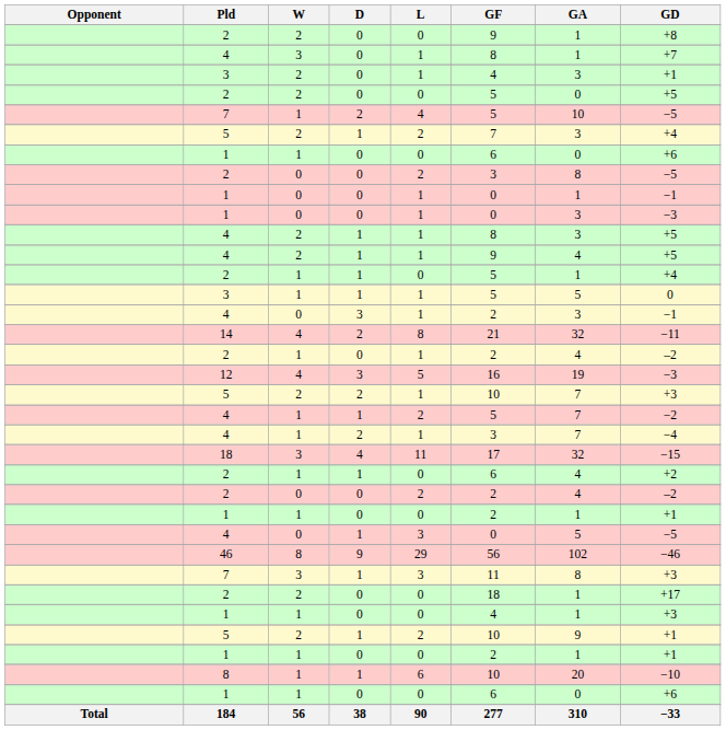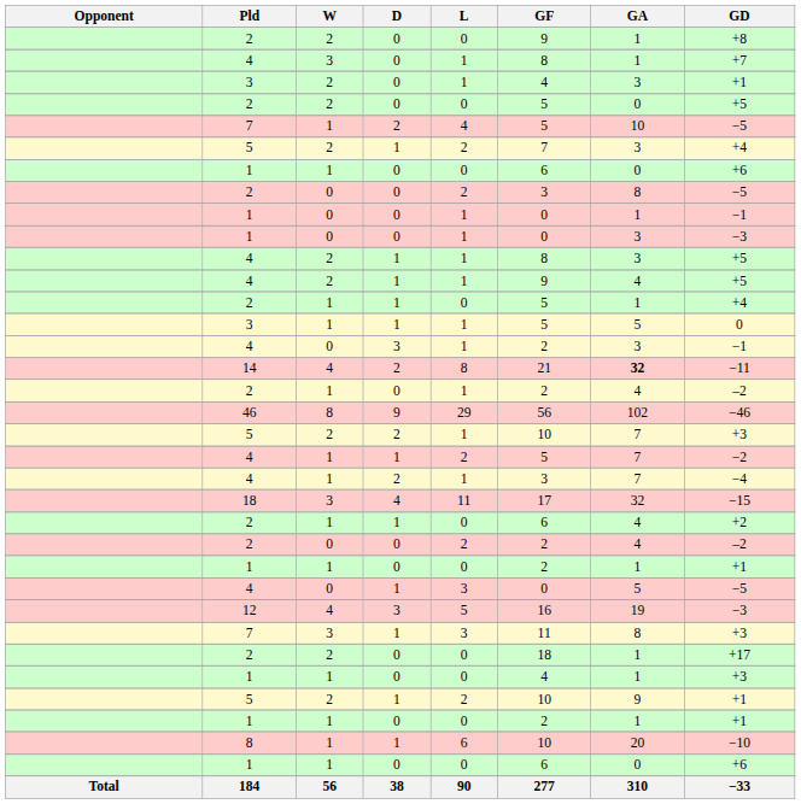 <table class="wikitable sortable" style="text-align: center">
 <tr>
 <th width=220>Opponent<br></th>
 <th width=100>Pld<br></th>
 <th width=70>W<br></th>
 <th width=70>D<br></th>
 <th width=70>L<br></th>
 <th width=100>GF<br></th>
 <th width=100>GA<br></th>
 <th width=120>GD<br></th>
 </tr>
 <tr>
 </tr>
 <tr bgcolor="#CCFFCC">
 <td style="text-align:left;"></td>
 <td>2</td>
 <td>2</td>
 <td>0</td>
 <td>0</td>
 <td>9</td>
 <td>1</td>
 <td>+8</td>
 </tr>
 <tr>
 </tr>
 <tr bgcolor="#CCFFCC">
 <td style="text-align:left;"></td>
 <td>4</td>
 <td>3</td>
 <td>0</td>
 <td>1</td>
 <td>8</td>
 <td>1</td>
 <td>+7</td>
 </tr>
 <tr>
 </tr>
 <tr bgcolor="#CCFFCC">
 <td style="text-align:left;"></td>
 <td>3</td>
 <td>2</td>
 <td>0</td>
 <td>1</td>
 <td>4</td>
 <td>3</td>
 <td>+1</td>
 </tr>
 <tr>
 </tr>
 <tr bgcolor="#CCFFCC">
 <td style="text-align:left;"></td>
 <td>2</td>
 <td>2</td>
 <td>0</td>
 <td>0</td>
 <td>5</td>
 <td>0</td>
 <td>+5</td>
 </tr>
 <tr>
 </tr>
 <tr bgcolor="#FFCCCC">
 <td style="text-align:left;"></td>
 <td>7</td>
 <td>1</td>
 <td>2</td>
 <td>4</td>
 <td>5</td>
 <td>10</td>
 <td>−5</td>
 </tr>
 <tr>
 </tr>
 <tr bgcolor="#FFFACD">
 <td style="text-align:left;"></td>
 <td>5</td>
 <td>2</td>
 <td>1</td>
 <td>2</td>
 <td>7</td>
 <td>3</td>
 <td>+4</td>
 </tr>
 <tr>
 </tr>
 <tr bgcolor="#CCFFCC">
 <td style="text-align:left;"></td>
 <td>1</td>
 <td>1</td>
 <td>0</td>
 <td>0</td>
 <td>6</td>
 <td>0</td>
 <td>+6</td>
 </tr>
 <tr>
 </tr>
 <tr bgcolor="#FFCCCC">
 <td style="text-align:left;"></td>
 <td>2</td>
 <td>0</td>
 <td>0</td>
 <td>2</td>
 <td>3</td>
 <td>8</td>
 <td>−5</td>
 </tr>
 <tr>
 </tr>
 <tr bgcolor="#FFCCCC">
 <td style="text-align:left;"></td>
 <td>1</td>
 <td>0</td>
 <td>0</td>
 <td>1</td>
 <td>0</td>
 <td>1</td>
 <td>−1</td>
 </tr>
 <tr>
 </tr>
 <tr bgcolor="#FFCCCC">
 <td style="text-align:left;"></td>
 <td>1</td>
 <td>0</td>
 <td>0</td>
 <td>1</td>
 <td>0</td>
 <td>3</td>
 <td>−3</td>
 </tr>
 <tr>
 </tr>
 <tr bgcolor="#CCFFCC">
 <td style="text-align:left;"></td>
 <td>4</td>
 <td>2</td>
 <td>1</td>
 <td>1</td>
 <td>8</td>
 <td>3</td>
 <td>+5</td>
 </tr>
 <tr>
 </tr>
 <tr bgcolor="#CCFFCC">
 <td style="text-align:left;"></td>
 <td>4</td>
 <td>2</td>
 <td>1</td>
 <td>1</td>
 <td>9</td>
 <td>4</td>
 <td>+5</td>
 </tr>
 <tr>
 </tr>
 <tr bgcolor="#CCFFCC">
 <td style="text-align:left;"></td>
 <td>2</td>
 <td>1</td>
 <td>1</td>
 <td>0</td>
 <td>5</td>
 <td>1</td>
 <td>+4</td>
 </tr>
 <tr>
 </tr>
 <tr bgcolor="#FFFACD">
 <td style="text-align:left;"></td>
 <td>3</td>
 <td>1</td>
 <td>1</td>
 <td>1</td>
 <td>5</td>
 <td>5</td>
 <td>0</td>
 </tr>
 <tr>
 </tr>
 <tr bgcolor="#FFFACD">
 <td style="text-align:left;"></td>
 <td>4</td>
 <td>0</td>
 <td>3</td>
 <td>1</td>
 <td>2</td>
 <td>3</td>
 <td>−1</td>
 </tr>
 <tr>
 </tr>
 <tr bgcolor="#FFCCCC">
 <td style="text-align:left;"></td>
 <td>14</td>
 <td>4</td>
 <td>2</td>
 <td>8</td>
 <td>21</td>
-<td>32</td>
+<td><strong>32</strong></td>
 <td>−11</td>
 </tr>
 <tr>
 </tr>
 <tr bgcolor="#FFFACD">
 <td style="text-align:left;"></td>
 <td>2</td>
 <td>1</td>
 <td>0</td>
 <td>1</td>
 <td>2</td>
 <td>4</td>
 <td>–2</td>
 </tr>
 <tr>
 </tr>
 <tr bgcolor="#FFCCCC">
 <td style="text-align:left;"></td>
-<td>12</td>
-<td>4</td>
-<td>3</td>
-<td>5</td>
-<td>16</td>
-<td>19</td>
-<td>−3</td>
+<td>46</td>
+<td>8</td>
+<td>9</td>
+<td>29</td>
+<td>56</td>
+<td>102</td>
+<td>−46</td>
 </tr>
 <tr>
 </tr>
 <tr bgcolor="#FFFACD">
 <td style="text-align:left;"></td>
 <td>5</td>
 <td>2</td>
 <td>2</td>
 <td>1</td>
 <td>10</td>
 <td>7</td>
 <td>+3</td>
 </tr>
 <tr>
 </tr>
 <tr bgcolor="#FFCCCC">
 <td style="text-align:left;"></td>
 <td>4</td>
 <td>1</td>
 <td>1</td>
 <td>2</td>
 <td>5</td>
 <td>7</td>
 <td>−2</td>
 </tr>
 <tr>
 </tr>
 <tr bgcolor="#FFFACD">
 <td style="text-align:left;"></td>
 <td>4</td>
 <td>1</td>
 <td>2</td>
 <td>1</td>
 <td>3</td>
 <td>7</td>
 <td>−4</td>
 </tr>
 <tr>
 </tr>
 <tr bgcolor="#FFCCCC">
 <td style="text-align:left;"></td>
 <td>18</td>
 <td>3</td>
 <td>4</td>
 <td>11</td>
 <td>17</td>
 <td>32</td>
 <td>−15</td>
 </tr>
 <tr>
 </tr>
 <tr bgcolor="#CCFFCC">
 <td style="text-align:left;"></td>
 <td>2</td>
 <td>1</td>
 <td>1</td>
 <td>0</td>
 <td>6</td>
 <td>4</td>
 <td>+2</td>
 </tr>
 <tr>
 </tr>
 <tr bgcolor="#FFCCCC">
 <td style="text-align:left;"></td>
 <td>2</td>
 <td>0</td>
 <td>0</td>
 <td>2</td>
 <td>2</td>
 <td>4</td>
 <td>–2</td>
 </tr>
 <tr>
 </tr>
 <tr bgcolor="#CCFFCC">
 <td style="text-align:left;"></td>
 <td>1</td>
 <td>1</td>
 <td>0</td>
 <td>0</td>
 <td>2</td>
 <td>1</td>
 <td>+1</td>
 </tr>
 <tr>
 </tr>
 <tr bgcolor="#FFCCCC">
 <td style="text-align:left;"></td>
 <td>4</td>
 <td>0</td>
 <td>1</td>
 <td>3</td>
 <td>0</td>
 <td>5</td>
 <td>−5</td>
 </tr>
 <tr>
 </tr>
 <tr bgcolor="#FFCCCC">
 <td style="text-align:left;"></td>
-<td>46</td>
-<td>8</td>
-<td>9</td>
-<td>29</td>
-<td>56</td>
-<td>102</td>
-<td>−46</td>
+<td>12</td>
+<td>4</td>
+<td>3</td>
+<td>5</td>
+<td>16</td>
+<td>19</td>
+<td>−3</td>
 </tr>
 <tr>
 </tr>
 <tr bgcolor="#FFFACD">
 <td style="text-align:left;"></td>
 <td>7</td>
 <td>3</td>
 <td>1</td>
 <td>3</td>
 <td>11</td>
 <td>8</td>
 <td>+3</td>
 </tr>
 <tr>
 </tr>
 <tr bgcolor="#CCFFCC">
 <td style="text-align:left;"></td>
 <td>2</td>
 <td>2</td>
 <td>0</td>
 <td>0</td>
 <td>18</td>
 <td>1</td>
 <td>+17</td>
 </tr>
 <tr>
 </tr>
 <tr bgcolor="#CCFFCC">
 <td style="text-align:left;"></td>
 <td>1</td>
 <td>1</td>
 <td>0</td>
 <td>0</td>
 <td>4</td>
 <td>1</td>
 <td>+3</td>
 </tr>
 <tr>
 </tr>
 <tr bgcolor="#FFFACD">
 <td style="text-align:left;"></td>
 <td>5</td>
 <td>2</td>
 <td>1</td>
 <td>2</td>
 <td>10</td>
 <td>9</td>
 <td>+1</td>
 </tr>
 <tr>
 </tr>
 <tr bgcolor="#CCFFCC">
 <td style="text-align:left;"></td>
 <td>1</td>
 <td>1</td>
 <td>0</td>
 <td>0</td>
 <td>2</td>
 <td>1</td>
 <td>+1</td>
 </tr>
 <tr>
 </tr>
 <tr bgcolor="#FFCCCC">
 <td style="text-align:left;"></td>
 <td>8</td>
 <td>1</td>
 <td>1</td>
 <td>6</td>
 <td>10</td>
 <td>20</td>
 <td>−10</td>
 </tr>
 <tr>
 </tr>
 <tr bgcolor="#CCFFCC">
 <td style="text-align:left;"></td>
 <td>1</td>
 <td>1</td>
 <td>0</td>
 <td>0</td>
 <td>6</td>
 <td>0</td>
 <td>+6</td>
 </tr>
 <tr>
 </tr>
 <tr class="sortbottom">
 <th>Total</th>
 <th>184</th>
 <th>56</th>
 <th>38</th>
 <th>90</th>
 <th>277</th>
 <th>310</th>
 <th>−33</th>
 </tr>
 </table>
